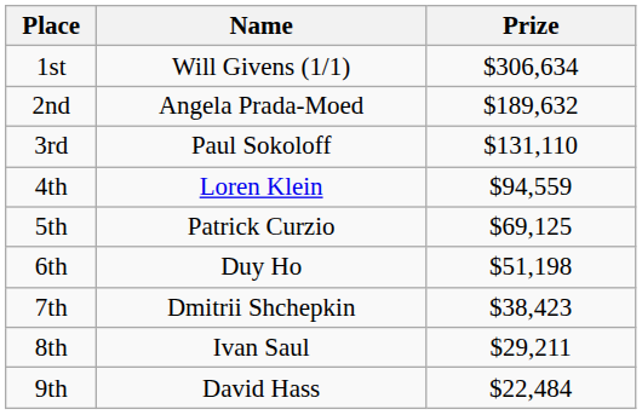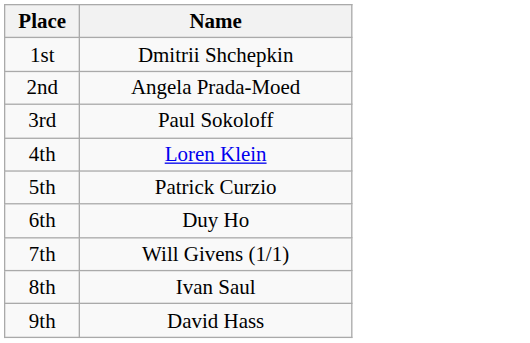 <table class="wikitable">
 <tr>
 <th width="50">Place</th>
 <th width="200">Name</th>
-<th width="125">Prize</th>
 </tr>
 <tr>
 <td align = "center">1st</td>
-<td align = "center">Will Givens (1/1)</td>
-<td align = "center">$306,634</td>
+<td align = "center">Dmitrii Shchepkin</td>
 </tr>
 <tr>
 <td align = "center">2nd</td>
 <td align = "center">Angela Prada-Moed</td>
-<td align = "center">$189,632</td>
 </tr>
 <tr>
 <td align = "center">3rd</td>
 <td align = "center">Paul Sokoloff</td>
-<td align = "center">$131,110</td>
 </tr>
 <tr>
 <td align = "center">4th</td>
 <td align = "center"><a href='#'>Loren Klein</a></td>
-<td align = "center">$94,559</td>
 </tr>
 <tr>
 <td align = "center">5th</td>
 <td align = "center">Patrick Curzio</td>
-<td align = "center">$69,125</td>
 </tr>
 <tr>
 <td align = "center">6th</td>
 <td align = "center">Duy Ho</td>
-<td align = "center">$51,198</td>
 </tr>
 <tr>
 <td align = "center">7th</td>
-<td align = "center">Dmitrii Shchepkin</td>
-<td align = "center">$38,423</td>
+<td align = "center">Will Givens (1/1)</td>
 </tr>
 <tr>
 <td align = "center">8th</td>
 <td align = "center">Ivan Saul</td>
-<td align = "center">$29,211</td>
 </tr>
 <tr>
 <td align = "center">9th</td>
 <td align = "center">David Hass</td>
-<td align = "center">$22,484</td>
 </tr>
 </table>
